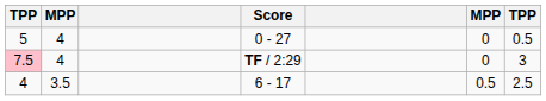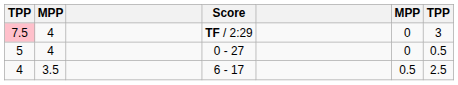 <table class="wikitable" style="text-align: center;" |>
 <tr>
 <th width="35">TPP</th>
 <th width="35">MPP</th>
 <th width="250"></th>
 <th width="75">Score</th>
 <th width="250"></th>
 <th width="35">MPP</th>
 <th width="35">TPP</th>
 </tr>
 <tr>
+<td bgcolor=pink>7.5</td>
+<td>4</td>
+<td style="text-align:left;"></td>
+<td><strong>TF</strong> / 2:29</td>
+<td style="text-align:left;"><strong></strong></td>
+<td>0</td>
+<td>3</td>
+</tr>
+<tr>
 <td>5</td>
 <td>4</td>
 <td style="text-align:left;"></td>
 <td>0 - 27</td>
 <td style="text-align:left;"><strong></strong></td>
 <td>0</td>
 <td>0.5</td>
-</tr>
-<tr>
-<td bgcolor=pink>7.5</td>
-<td>4</td>
-<td style="text-align:left;"></td>
-<td><strong>TF</strong> / 2:29</td>
-<td style="text-align:left;"><strong></strong></td>
-<td>0</td>
-<td>3</td>
 </tr>
 <tr>
 <td>4</td>
 <td>3.5</td>
 <td style="text-align:left;"></td>
 <td>6 - 17</td>
 <td style="text-align:left;"><strong></strong></td>
 <td>0.5</td>
 <td>2.5</td>
 </tr>
 </table>
